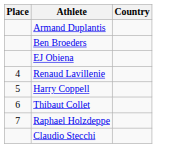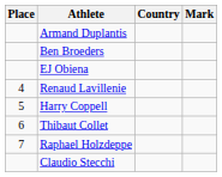 <table class="wikitable mw-datatable sortable">
 <tr>
 <th>Place</th>
 <th>Athlete</th>
 <th>Country</th>
+<th>Mark</th>
 </tr>
 <tr>
 <td align=center></td>
 <td><a href='#'>Armand Duplantis</a></td>
 <td></td>
+<td> <strong></strong> <strong></strong></td>
 </tr>
 <tr>
 <td align=center></td>
 <td><a href='#'>Ben Broeders</a></td>
 <td></td>
+<td> <strong></strong></td>
 </tr>
 <tr>
 <td align=center></td>
 <td><a href='#'>EJ Obiena</a></td>
+<td></td>
 <td></td>
 </tr>
 <tr>
 <td align=center>4</td>
 <td><a href='#'>Renaud Lavillenie</a></td>
 <td></td>
+<td></td>
 </tr>
 <tr>
 <td align=center>5</td>
 <td><a href='#'>Harry Coppell</a></td>
+<td></td>
 <td></td>
 </tr>
 <tr>
 <td align=center>6</td>
 <td><a href='#'>Thibaut Collet</a></td>
 <td></td>
+<td></td>
 </tr>
 <tr>
 <td align=center>7</td>
 <td><a href='#'>Raphael Holzdeppe</a></td>
+<td></td>
 <td></td>
 </tr>
 <tr>
 <td align=center></td>
 <td><a href='#'>Claudio Stecchi</a></td>
 <td></td>
+<td></td>
 </tr>
 </table>
